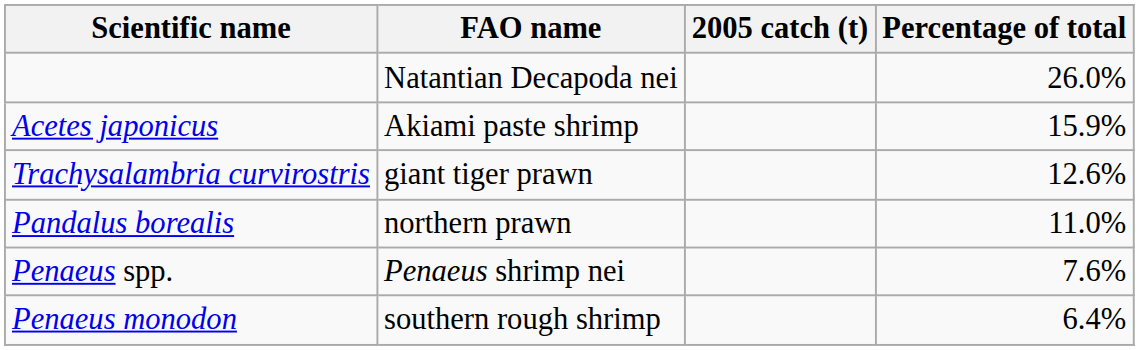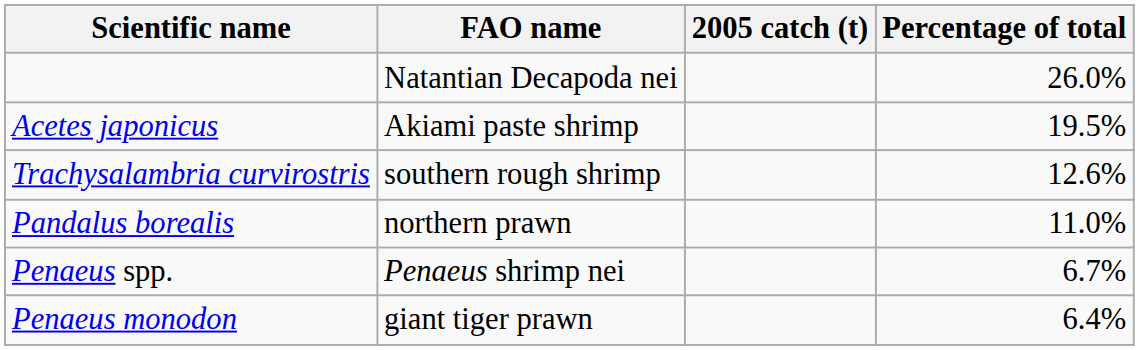 <table class="wikitable sortable">
 <tr>
 <th>Scientific name</th>
 <th>FAO name</th>
 <th>2005 catch (t)</th>
 <th>Percentage of total</th>
 </tr>
 <tr>
 <td></td>
 <td>Natantian Decapoda nei</td>
 <td align="right"></td>
 <td align="right">26.0%</td>
 </tr>
 <tr>
 <td><em><a href='#'>Acetes japonicus</a></em></td>
 <td>Akiami paste shrimp</td>
 <td align="right"></td>
-<td align="right">15.9%</td>
+<td align="right">19.5%</td>
 </tr>
 <tr>
 <td><em><a href='#'>Trachysalambria curvirostris</a></em></td>
-<td>giant tiger prawn</td>
+<td>southern rough shrimp</td>
 <td align="right"></td>
 <td align="right">12.6%</td>
 </tr>
 <tr>
 <td><em><a href='#'>Pandalus borealis</a></em></td>
 <td>northern prawn</td>
 <td align="right"></td>
 <td align="right">11.0%</td>
 </tr>
 <tr>
 <td><em><a href='#'>Penaeus</a></em> spp.</td>
 <td><em>Penaeus</em> shrimp nei</td>
 <td align="right"></td>
-<td align="right">7.6%</td>
+<td align="right">6.7%</td>
 </tr>
 <tr>
 <td><em><a href='#'>Penaeus monodon</a></em></td>
-<td>southern rough shrimp</td>
+<td>giant tiger prawn</td>
 <td align="right"></td>
 <td align="right">6.4%</td>
 </tr>
 </table>
